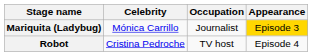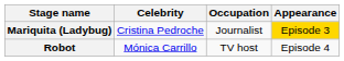 <table class="wikitable" style="text-align:center">
 <tr>
 <th>Stage name</th>
 <th>Celebrity</th>
 <th>Occupation</th>
 <th>Appearance</th>
 </tr>
 <tr>
 <th>Mariquita (Ladybug)</th>
-<td><a href='#'>Mónica Carrillo</a></td>
+<td><a href='#'>Cristina Pedroche</a></td>
 <td>Journalist</td>
 <td style="background: gold;">Episode 3</td>
 </tr>
 <tr>
 <th>Robot</th>
-<td><a href='#'>Cristina Pedroche</a></td>
+<td><a href='#'>Mónica Carrillo</a></td>
 <td>TV host</td>
 <td>Episode 4</td>
 </tr>
 </table>
